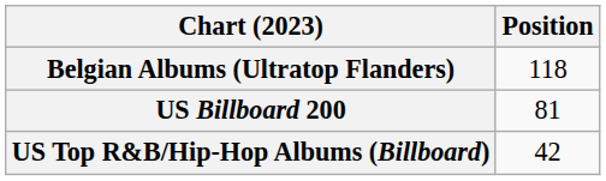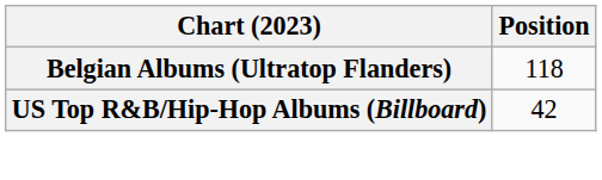 <table class="wikitable sortable plainrowheaders" style="text-align:center">
 <tr>
 <th scope="col">Chart (2023)</th>
 <th scope="col">Position</th>
 </tr>
 <tr>
 <th scope="row">Belgian Albums (Ultratop Flanders)</th>
 <td>118</td>
 </tr>
 <tr>
-<th scope="row">US <em>Billboard</em> 200</th>
-<td>81</td>
-</tr>
-<tr>
 <th scope="row">US Top R&B/Hip-Hop Albums (<em>Billboard</em>)</th>
 <td>42</td>
 </tr>
 </table>
